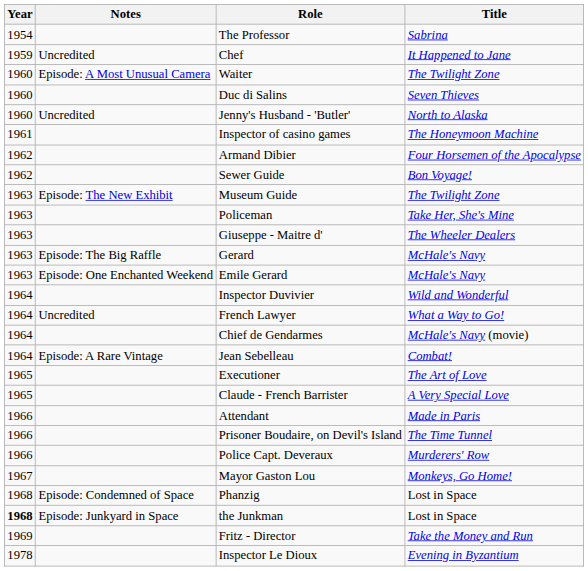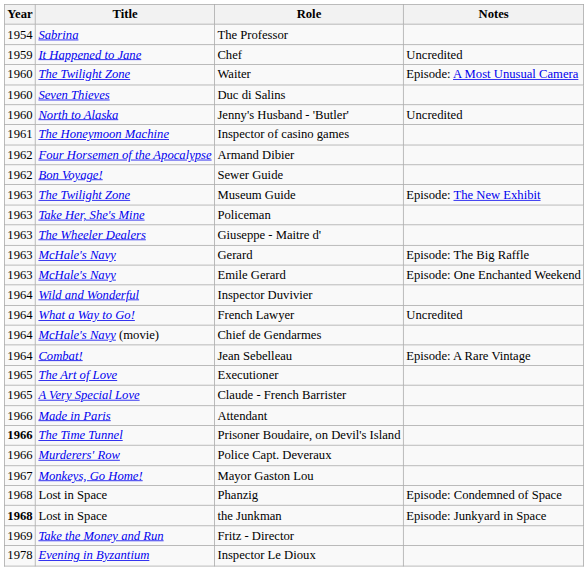 <table class="wikitable">
 <tr>
 <th>Year</th>
+<th>Title</th>
+<th>Role</th>
 <th>Notes</th>
-<th>Role</th>
-<th>Title</th>
 </tr>
 <tr>
 <td>1954</td>
+<td><em><a href='#'>Sabrina</a></em></td>
+<td>The Professor</td>
 <td></td>
-<td>The Professor</td>
-<td><em><a href='#'>Sabrina</a></em></td>
 </tr>
 <tr>
 <td>1959</td>
+<td><em><a href='#'>It Happened to Jane</a></em></td>
+<td>Chef</td>
 <td>Uncredited</td>
-<td>Chef</td>
-<td><em><a href='#'>It Happened to Jane</a></em></td>
 </tr>
 <tr>
 <td>1960</td>
+<td><em><a href='#'>The Twilight Zone</a></em></td>
+<td>Waiter</td>
 <td>Episode: <a href='#'>A Most Unusual Camera</a></td>
-<td>Waiter</td>
-<td><em><a href='#'>The Twilight Zone</a></em></td>
 </tr>
 <tr>
 <td>1960</td>
+<td><em><a href='#'>Seven Thieves</a></em></td>
+<td>Duc di Salins</td>
 <td></td>
-<td>Duc di Salins</td>
-<td><em><a href='#'>Seven Thieves</a></em></td>
 </tr>
 <tr>
 <td>1960</td>
+<td><em><a href='#'>North to Alaska</a></em></td>
+<td>Jenny's Husband - 'Butler'</td>
 <td>Uncredited</td>
-<td>Jenny's Husband - 'Butler'</td>
-<td><em><a href='#'>North to Alaska</a></em></td>
 </tr>
 <tr>
 <td>1961</td>
+<td><em><a href='#'>The Honeymoon Machine</a></em></td>
+<td>Inspector of casino games</td>
 <td></td>
-<td>Inspector of casino games</td>
-<td><em><a href='#'>The Honeymoon Machine</a></em></td>
 </tr>
 <tr>
 <td>1962</td>
+<td><em><a href='#'>Four Horsemen of the Apocalypse</a></em></td>
+<td>Armand Dibier</td>
 <td></td>
-<td>Armand Dibier</td>
-<td><em><a href='#'>Four Horsemen of the Apocalypse</a></em></td>
 </tr>
 <tr>
 <td>1962</td>
+<td><em><a href='#'>Bon Voyage!</a></em></td>
+<td>Sewer Guide</td>
 <td></td>
-<td>Sewer Guide</td>
-<td><em><a href='#'>Bon Voyage!</a></em></td>
 </tr>
 <tr>
 <td>1963</td>
+<td><em><a href='#'>The Twilight Zone</a></em></td>
+<td>Museum Guide</td>
 <td>Episode: <a href='#'>The New Exhibit</a></td>
-<td>Museum Guide</td>
-<td><em><a href='#'>The Twilight Zone</a></em></td>
 </tr>
 <tr>
 <td>1963</td>
+<td><em><a href='#'>Take Her, She's Mine</a></em></td>
+<td>Policeman</td>
 <td></td>
-<td>Policeman</td>
-<td><em><a href='#'>Take Her, She's Mine</a></em></td>
 </tr>
 <tr>
 <td>1963</td>
+<td><em><a href='#'>The Wheeler Dealers</a></em></td>
+<td>Giuseppe - Maitre d'</td>
 <td></td>
-<td>Giuseppe - Maitre d'</td>
-<td><em><a href='#'>The Wheeler Dealers</a></em></td>
 </tr>
 <tr>
 <td>1963</td>
+<td><em><a href='#'>McHale's Navy</a></em></td>
+<td>Gerard</td>
 <td>Episode: The Big Raffle</td>
-<td>Gerard</td>
-<td><em><a href='#'>McHale's Navy</a></em></td>
 </tr>
 <tr>
 <td>1963</td>
+<td><em><a href='#'>McHale's Navy</a></em></td>
+<td>Emile Gerard</td>
 <td>Episode: One Enchanted Weekend</td>
-<td>Emile Gerard</td>
-<td><em><a href='#'>McHale's Navy</a></em></td>
 </tr>
 <tr>
 <td>1964</td>
+<td><em><a href='#'>Wild and Wonderful</a></em></td>
+<td>Inspector Duvivier</td>
 <td></td>
-<td>Inspector Duvivier</td>
-<td><em><a href='#'>Wild and Wonderful</a></em></td>
 </tr>
 <tr>
 <td>1964</td>
+<td><em><a href='#'>What a Way to Go!</a></em></td>
+<td>French Lawyer</td>
 <td>Uncredited</td>
-<td>French Lawyer</td>
-<td><em><a href='#'>What a Way to Go!</a></em></td>
 </tr>
 <tr>
 <td>1964</td>
+<td><em><a href='#'>McHale's Navy</a></em> (movie)</td>
+<td>Chief de Gendarmes</td>
 <td></td>
-<td>Chief de Gendarmes</td>
-<td><em><a href='#'>McHale's Navy</a></em> (movie)</td>
 </tr>
 <tr>
 <td>1964</td>
+<td><em><a href='#'>Combat!</a></em></td>
+<td>Jean Sebelleau</td>
 <td>Episode: A Rare Vintage</td>
-<td>Jean Sebelleau</td>
-<td><em><a href='#'>Combat!</a></em></td>
 </tr>
 <tr>
 <td>1965</td>
+<td><em><a href='#'>The Art of Love</a></em></td>
+<td>Executioner</td>
 <td></td>
-<td>Executioner</td>
-<td><em><a href='#'>The Art of Love</a></em></td>
 </tr>
 <tr>
 <td>1965</td>
+<td><em><a href='#'>A Very Special Love</a></em></td>
+<td>Claude - French Barrister</td>
 <td></td>
-<td>Claude - French Barrister</td>
-<td><em><a href='#'>A Very Special Love</a></em></td>
 </tr>
 <tr>
 <td>1966</td>
+<td><em><a href='#'>Made in Paris</a></em></td>
+<td>Attendant</td>
 <td></td>
-<td>Attendant</td>
-<td><em><a href='#'>Made in Paris</a></em></td>
+</tr>
+<tr>
+<td><strong>1966</strong></td>
+<td><em><a href='#'>The Time Tunnel</a></em></td>
+<td>Prisoner Boudaire, on Devil's Island</td>
+<td></td>
 </tr>
 <tr>
 <td>1966</td>
+<td><em><a href='#'>Murderers' Row</a></em></td>
+<td>Police Capt. Deveraux</td>
 <td></td>
-<td>Prisoner Boudaire, on Devil's Island</td>
-<td><em><a href='#'>The Time Tunnel</a></em></td>
-</tr>
-<tr>
-<td>1966</td>
-<td></td>
-<td>Police Capt. Deveraux</td>
-<td><em><a href='#'>Murderers' Row</a></em></td>
 </tr>
 <tr>
 <td>1967</td>
+<td><em><a href='#'>Monkeys, Go Home!</a></em></td>
+<td>Mayor Gaston Lou</td>
 <td></td>
-<td>Mayor Gaston Lou</td>
-<td><em><a href='#'>Monkeys, Go Home!</a></em></td>
 </tr>
 <tr>
 <td>1968</td>
+<td>Lost in Space</td>
+<td>Phanzig</td>
 <td>Episode: Condemned of Space</td>
-<td>Phanzig</td>
-<td>Lost in Space</td>
 </tr>
 <tr>
 <td><strong>1968</strong></td>
+<td>Lost in Space</td>
+<td>the Junkman</td>
 <td>Episode: Junkyard in Space</td>
-<td>the Junkman</td>
-<td>Lost in Space</td>
 </tr>
 <tr>
 <td>1969</td>
+<td><em><a href='#'>Take the Money and Run</a></em></td>
+<td>Fritz - Director</td>
 <td></td>
-<td>Fritz - Director</td>
-<td><em><a href='#'>Take the Money and Run</a></em></td>
 </tr>
 <tr>
 <td>1978</td>
+<td><em><a href='#'>Evening in Byzantium</a></em></td>
+<td>Inspector Le Dioux</td>
 <td></td>
-<td>Inspector Le Dioux</td>
-<td><em><a href='#'>Evening in Byzantium</a></em></td>
 </tr>
 </table>
